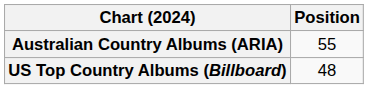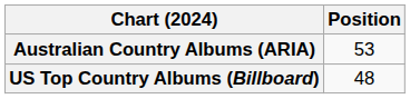 <table class="wikitable sortable plainrowheaders" style="text-align:center">
 <tr>
 <th scope="col">Chart (2024)</th>
 <th scope="col">Position</th>
 </tr>
 <tr>
 <th scope="row">Australian Country Albums (ARIA)</th>
-<td>55</td>
+<td>53</td>
 </tr>
 <tr>
 <th scope="row">US Top Country Albums (<em>Billboard</em>)</th>
 <td>48</td>
 </tr>
 </table>
